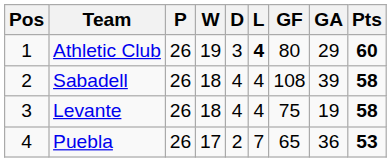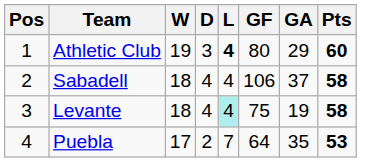 <table class="wikitable sortable">
 <tr>
 <th>Pos</th>
 <th>Team</th>
-<th><strong>P</strong></th>
 <th><strong>W</strong></th>
 <th><strong>D</strong></th>
 <th><strong>L</strong></th>
 <th><strong>GF</strong></th>
 <th><strong>GA</strong></th>
 <th><strong>Pts</strong></th>
 </tr>
 <tr align="center">
 <td>1</td>
 <td align="left"><a href='#'>Athletic Club</a></td>
-<td>26</td>
 <td>19</td>
 <td>3</td>
 <td><strong>4</strong></td>
 <td>80</td>
 <td>29</td>
 <td><strong>60</strong></td>
 </tr>
 <tr align="center">
 <td>2</td>
 <td align="left"><a href='#'>Sabadell</a></td>
-<td>26</td>
 <td>18</td>
 <td>4</td>
 <td>4</td>
-<td>108</td>
-<td>39</td>
+<td>106</td>
+<td>37</td>
 <td><strong>58</strong></td>
 </tr>
 <tr align="center">
 <td>3</td>
 <td align="left"><a href='#'>Levante</a></td>
-<td>26</td>
 <td>18</td>
 <td>4</td>
-<td>4</td>
+<td style="background: paleturquoise;">4</td>
 <td>75</td>
 <td>19</td>
 <td><strong>58</strong></td>
 </tr>
 <tr align="center">
 <td>4</td>
 <td align="left"><a href='#'>Puebla</a></td>
-<td>26</td>
 <td>17</td>
 <td>2</td>
 <td>7</td>
-<td>65</td>
-<td>36</td>
+<td>64</td>
+<td>35</td>
 <td><strong>53</strong></td>
 </tr>
 </table>
